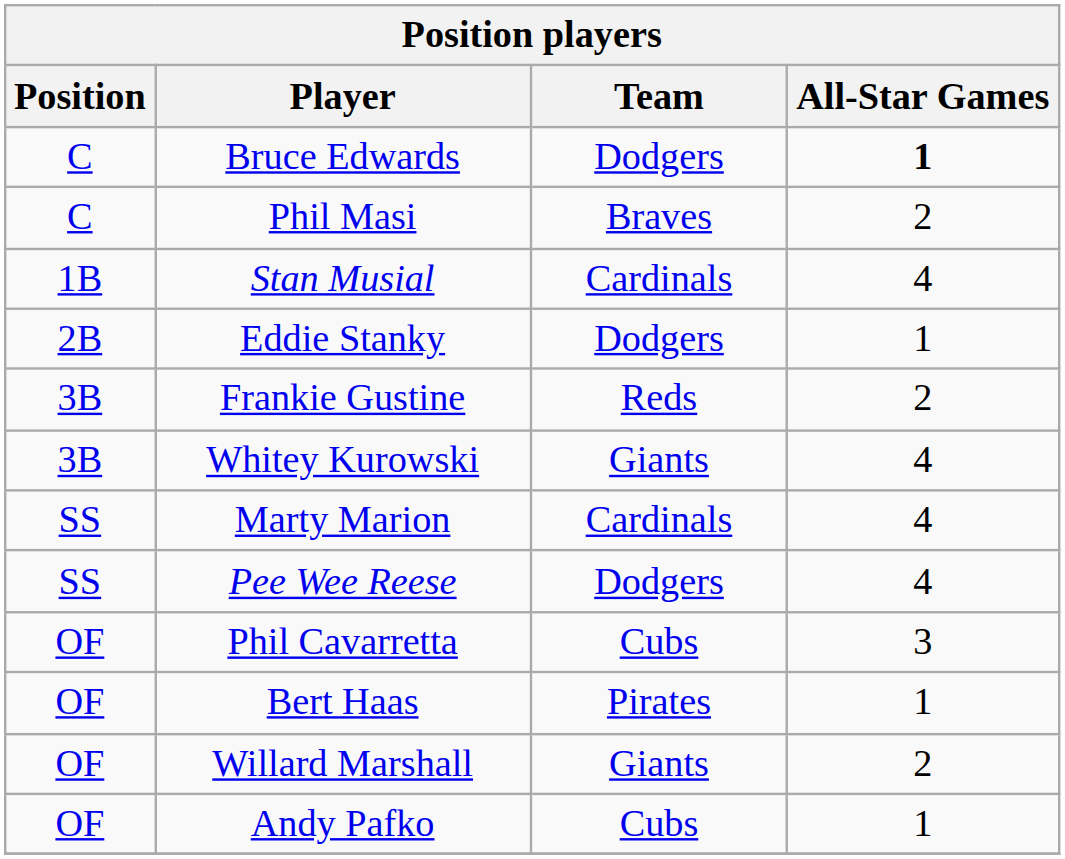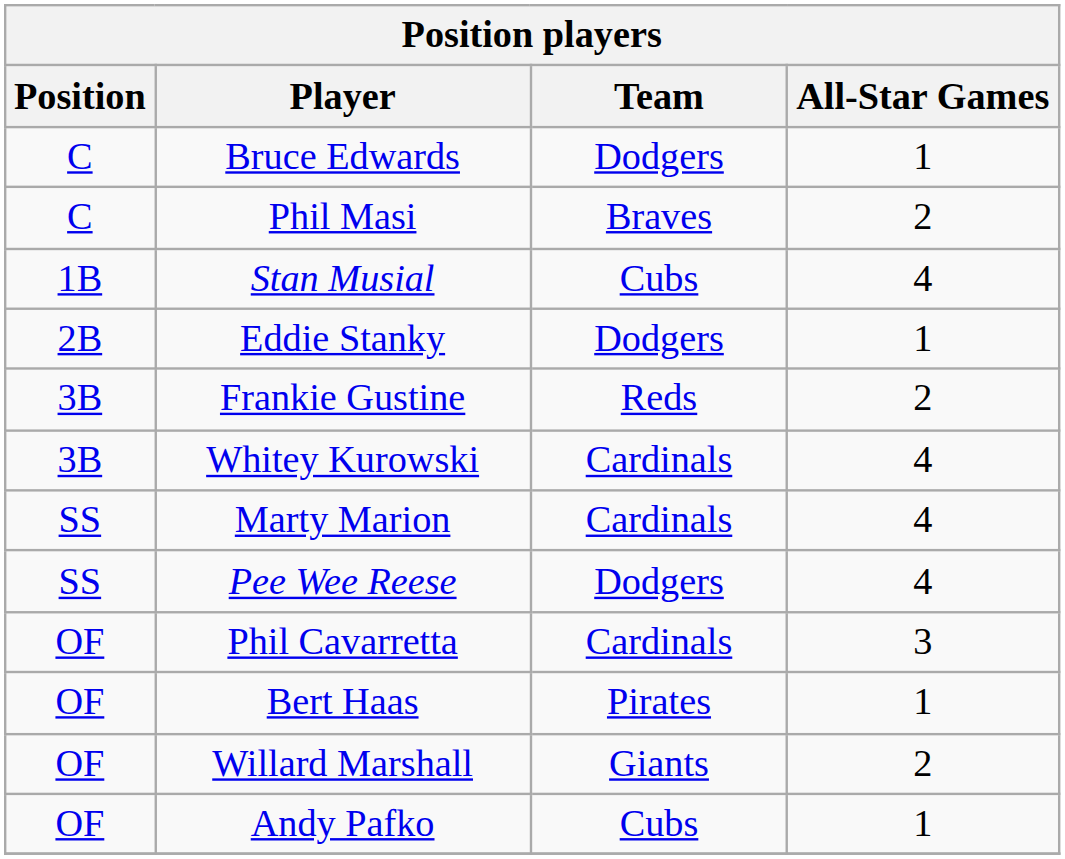 <table class="wikitable" style="font-size: 100%; text-align:center;">
 <tr>
 <th colspan="4">Position players</th>
 </tr>
 <tr>
 <th>Position</th>
 <th width="150">Player</th>
 <th width="100">Team</th>
 <th>All-Star Games</th>
 </tr>
 <tr>
 <td><a href='#'>C</a></td>
 <td><a href='#'>Bruce Edwards</a></td>
 <td><a href='#'>Dodgers</a></td>
-<td><strong>1</strong></td>
+<td>1</td>
 </tr>
 <tr>
 <td><a href='#'>C</a></td>
 <td><a href='#'>Phil Masi</a></td>
 <td><a href='#'>Braves</a></td>
 <td>2</td>
 </tr>
 <tr>
 <td><a href='#'>1B</a></td>
 <td><em><a href='#'>Stan Musial</a></em></td>
-<td><a href='#'>Cardinals</a></td>
+<td><a href='#'>Cubs</a></td>
 <td>4</td>
 </tr>
 <tr>
 <td><a href='#'>2B</a></td>
 <td><a href='#'>Eddie Stanky</a></td>
 <td><a href='#'>Dodgers</a></td>
 <td>1</td>
 </tr>
 <tr>
 <td><a href='#'>3B</a></td>
 <td><a href='#'>Frankie Gustine</a></td>
 <td><a href='#'>Reds</a></td>
 <td>2</td>
 </tr>
 <tr>
 <td><a href='#'>3B</a></td>
 <td><a href='#'>Whitey Kurowski</a></td>
-<td><a href='#'>Giants</a></td>
+<td><a href='#'>Cardinals</a></td>
 <td>4</td>
 </tr>
 <tr>
 <td><a href='#'>SS</a></td>
 <td><a href='#'>Marty Marion</a></td>
 <td><a href='#'>Cardinals</a></td>
 <td>4</td>
 </tr>
 <tr>
 <td><a href='#'>SS</a></td>
 <td><em><a href='#'>Pee Wee Reese</a></em></td>
 <td><a href='#'>Dodgers</a></td>
 <td>4</td>
 </tr>
 <tr>
 <td><a href='#'>OF</a></td>
 <td><a href='#'>Phil Cavarretta</a></td>
-<td><a href='#'>Cubs</a></td>
+<td><a href='#'>Cardinals</a></td>
 <td>3</td>
 </tr>
 <tr>
 <td><a href='#'>OF</a></td>
 <td><a href='#'>Bert Haas</a></td>
 <td><a href='#'>Pirates</a></td>
 <td>1</td>
 </tr>
 <tr>
 <td><a href='#'>OF</a></td>
 <td><a href='#'>Willard Marshall</a></td>
 <td><a href='#'>Giants</a></td>
 <td>2</td>
 </tr>
 <tr>
 <td><a href='#'>OF</a></td>
 <td><a href='#'>Andy Pafko</a></td>
 <td><a href='#'>Cubs</a></td>
 <td>1</td>
 </tr>
 <tr>
 </tr>
 </table>
